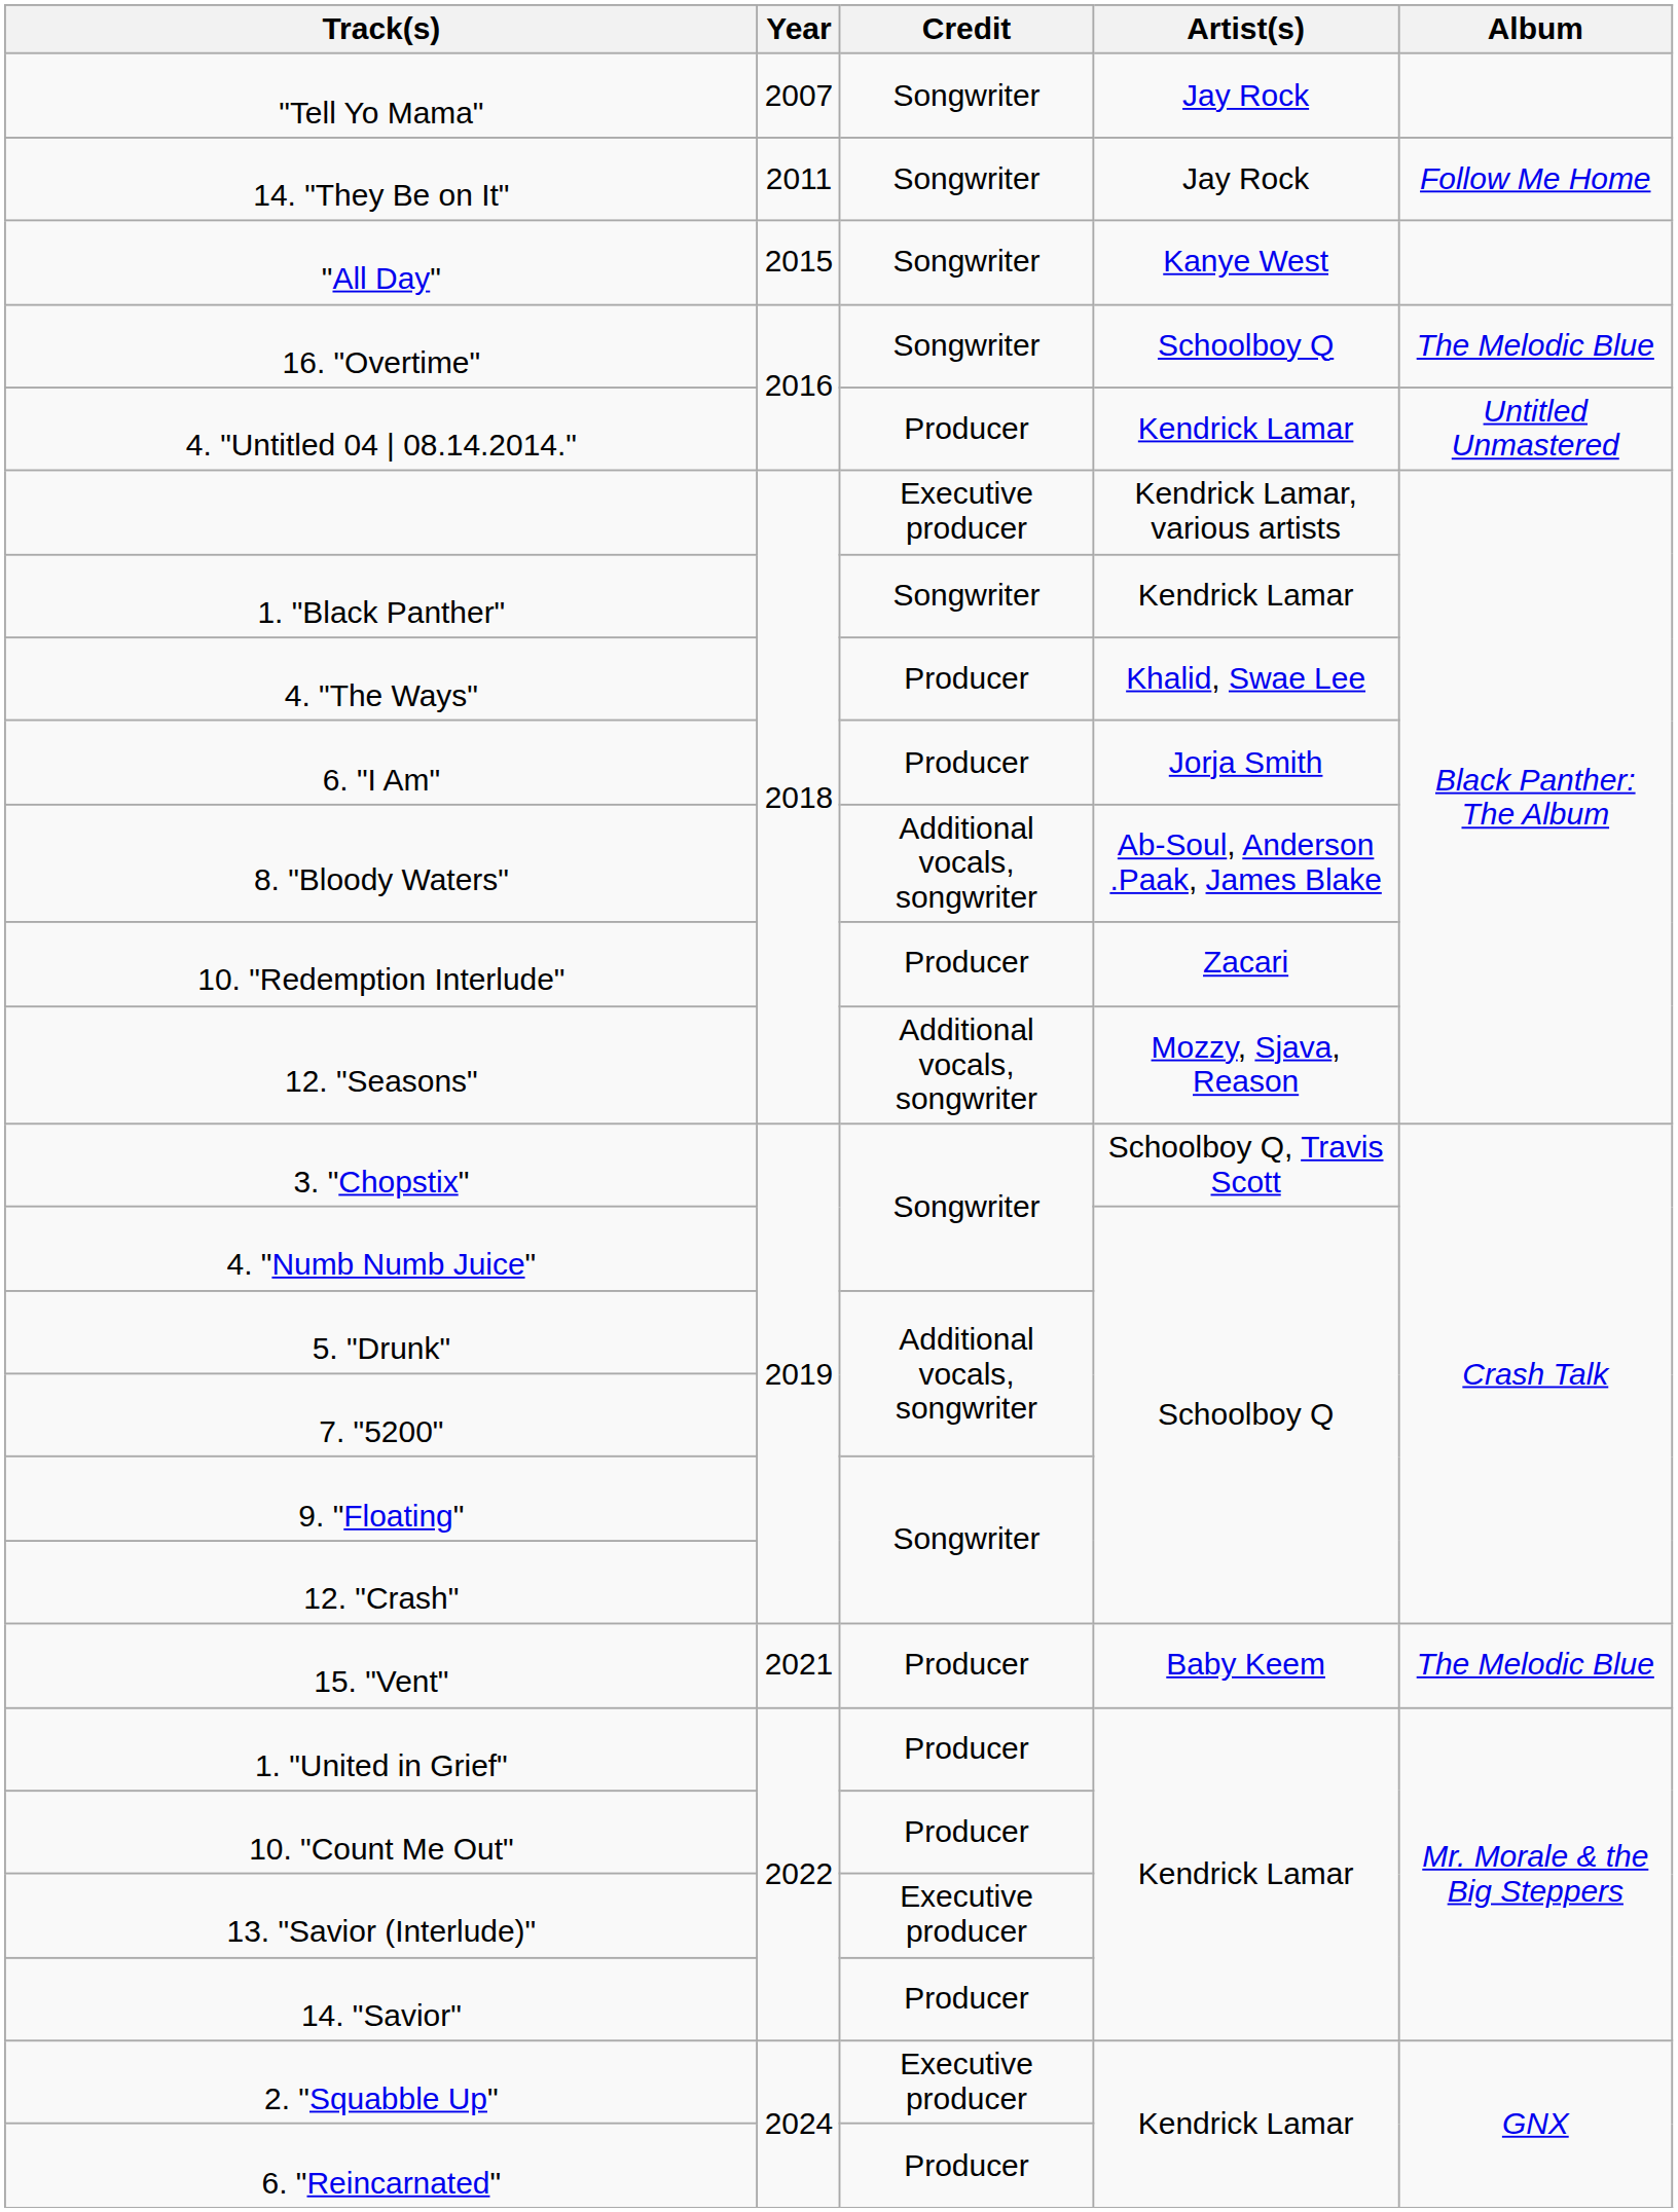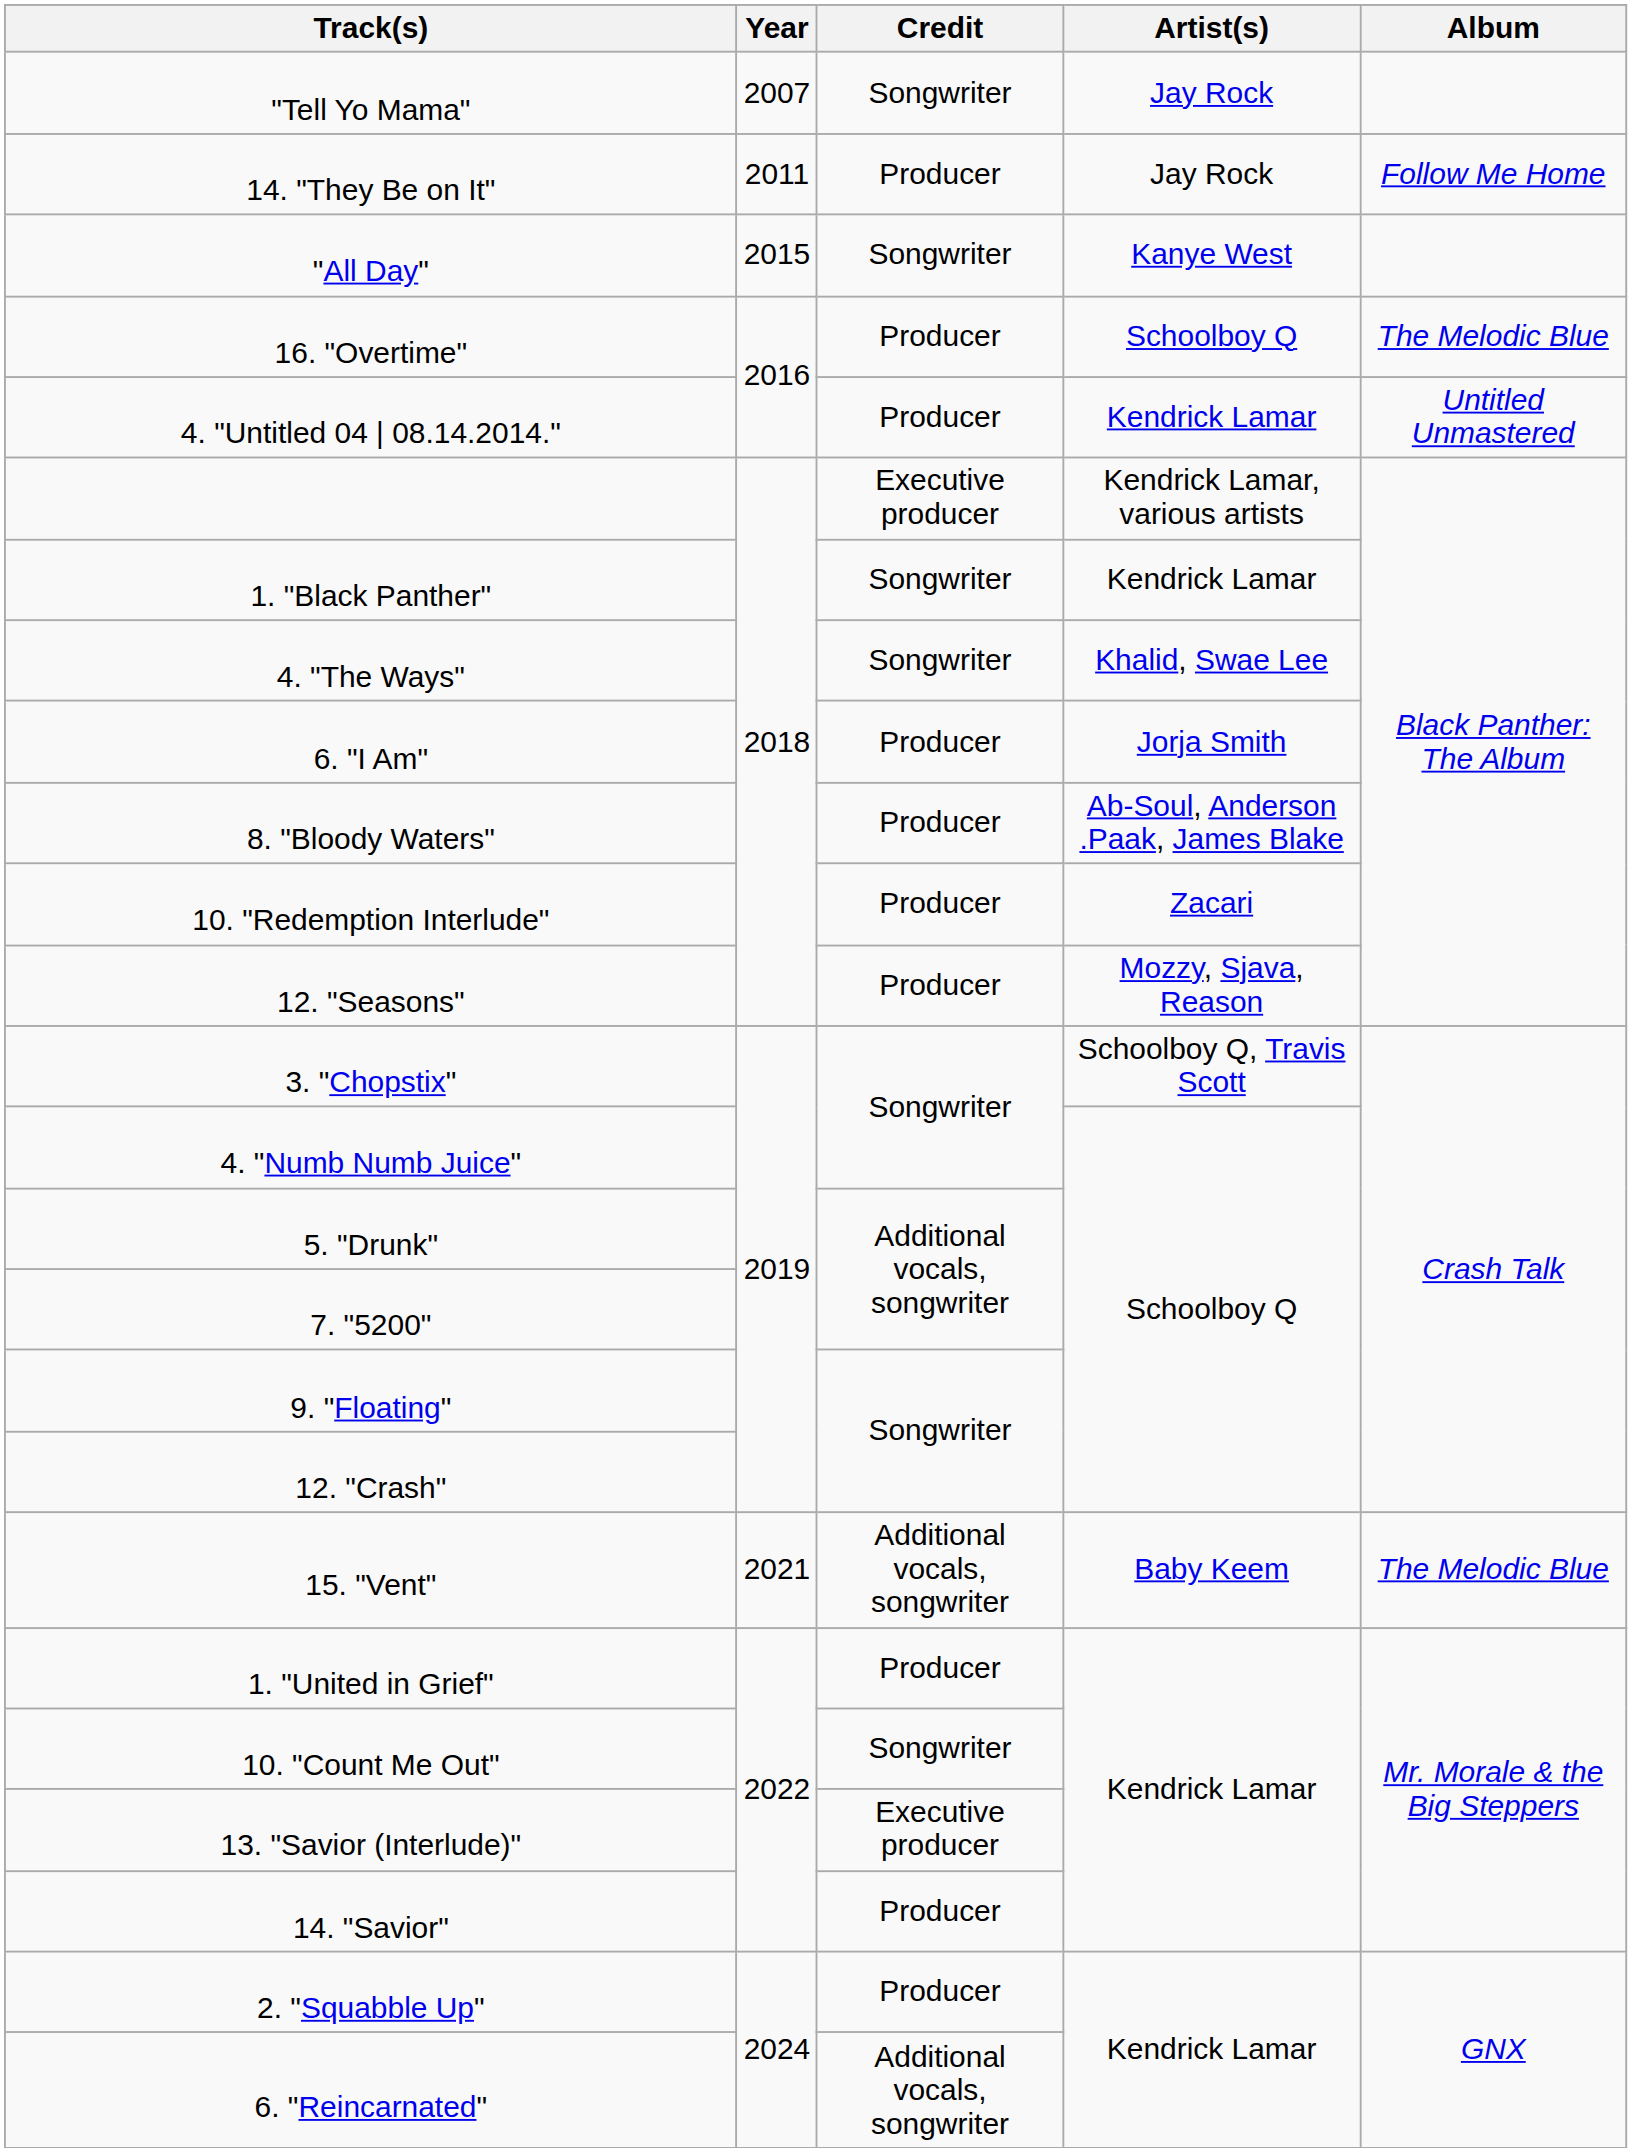 <table class="wikitable plainrowheaders" style="text-align:center;">
 <tr>
 <th scope="col" style="width:24em;">Track(s)</th>
 <th scope="col" style="width:1em;">Year</th>
 <th scope="col">Credit</th>
 <th scope="col">Artist(s)</th>
 <th scope="col">Album</th>
 </tr>
 <tr>
 <td><br>"Tell Yo Mama"</td>
 <td>2007</td>
 <td>Songwriter</td>
 <td><a href='#'>Jay Rock</a></td>
 <td></td>
 </tr>
 <tr>
 <td><br>14. "They Be on It"</td>
 <td>2011</td>
-<td>Songwriter</td>
+<td>Producer </td>
 <td>Jay Rock</td>
 <td><em><a href='#'>Follow Me Home</a></em></td>
 </tr>
 <tr>
 <td><br>"<a href='#'>All Day</a>"<br></td>
 <td>2015</td>
 <td>Songwriter</td>
 <td><a href='#'>Kanye West</a></td>
 <td></td>
 </tr>
 <tr>
 <td><br>16. "Overtime"<br></td>
 <td rowspan=2>2016</td>
-<td>Songwriter</td>
+<td>Producer </td>
 <td><a href='#'>Schoolboy Q</a></td>
 <td><em><a href='#'>The Melodic Blue</a></em></td>
 </tr>
 <tr>
 <td><br>4. "Untitled 04 | 08.14.2014."</td>
 <td>Producer </td>
 <td><a href='#'>Kendrick Lamar</a></td>
 <td><em><a href='#'>Untitled Unmastered</a></em></td>
 </tr>
 <tr>
 <td></td>
 <td rowspan="7">2018</td>
 <td>Executive producer</td>
 <td>Kendrick Lamar, various artists</td>
 <td rowspan="7"><em><a href='#'>Black Panther: The Album</a></em></td>
 </tr>
 <tr>
 <td><br>1. "Black Panther"</td>
 <td>Songwriter</td>
 <td>Kendrick Lamar</td>
 </tr>
 <tr>
 <td><br>4. "The Ways"</td>
-<td>Producer </td>
+<td>Songwriter</td>
 <td><a href='#'>Khalid</a>, <a href='#'>Swae Lee</a></td>
 </tr>
 <tr>
 <td><br>6. "I Am"</td>
 <td>Producer </td>
 <td><a href='#'>Jorja Smith</a></td>
 </tr>
 <tr>
 <td><br>8. "Bloody Waters"</td>
-<td>Additional vocals, songwriter</td>
+<td>Producer </td>
 <td><a href='#'>Ab-Soul</a>, <a href='#'>Anderson .Paak</a>, <a href='#'>James Blake</a></td>
 </tr>
 <tr>
 <td><br>10. "Redemption Interlude"</td>
 <td>Producer </td>
 <td><a href='#'>Zacari</a></td>
 </tr>
 <tr>
 <td><br>12. "Seasons"</td>
-<td>Additional vocals, songwriter</td>
+<td>Producer </td>
 <td><a href='#'>Mozzy</a>, <a href='#'>Sjava</a>, <a href='#'>Reason</a></td>
 </tr>
 <tr>
 <td><br>3. "<a href='#'>Chopstix</a>"</td>
 <td rowspan="6">2019</td>
 <td rowspan="2">Songwriter</td>
 <td>Schoolboy Q, <a href='#'>Travis Scott</a></td>
 <td rowspan="6"><em><a href='#'>Crash Talk</a></em></td>
 </tr>
 <tr>
 <td><br>4. "<a href='#'>Numb Numb Juice</a>"</td>
 <td rowspan="5">Schoolboy Q</td>
 </tr>
 <tr>
 <td><br>5. "Drunk"<br></td>
 <td rowspan="2">Additional vocals, songwriter</td>
 </tr>
 <tr>
 <td><br>7. "5200"</td>
 </tr>
 <tr>
 <td><br>9. "<a href='#'>Floating</a>"<br></td>
 <td rowspan="2">Songwriter</td>
 </tr>
 <tr>
 <td><br>12. "Crash"</td>
 </tr>
 <tr>
 <td><br>15. "Vent"</td>
 <td>2021</td>
-<td>Producer </td>
+<td>Additional vocals, songwriter</td>
 <td><a href='#'>Baby Keem</a></td>
 <td><em><a href='#'>The Melodic Blue</a></em></td>
 </tr>
 <tr>
 <td><br>1. "United in Grief"</td>
 <td rowspan="4">2022</td>
 <td>Producer </td>
 <td rowspan="4">Kendrick Lamar</td>
 <td rowspan="4"><em><a href='#'>Mr. Morale & the Big Steppers</a></em></td>
 </tr>
 <tr>
 <td><br>10. "Count Me Out"</td>
-<td>Producer </td>
+<td>Songwriter</td>
 </tr>
 <tr>
 <td><br>13. "Savior (Interlude)"</td>
 <td>Executive producer</td>
 </tr>
 <tr>
 <td><br>14. "Savior" <br></td>
 <td>Producer </td>
 </tr>
 <tr>
 <td><br>2. "<a href='#'>Squabble Up</a>"</td>
 <td rowspan=2>2024</td>
-<td>Executive producer</td>
+<td>Producer </td>
 <td rowspan=2>Kendrick Lamar</td>
 <td rowspan=2><em><a href='#'>GNX</a></em></td>
 </tr>
 <tr>
 <td><br>6. "<a href='#'>Reincarnated</a>"</td>
-<td>Producer </td>
+<td>Additional vocals, songwriter</td>
 </tr>
 <tr>
 </tr>
 </table>
